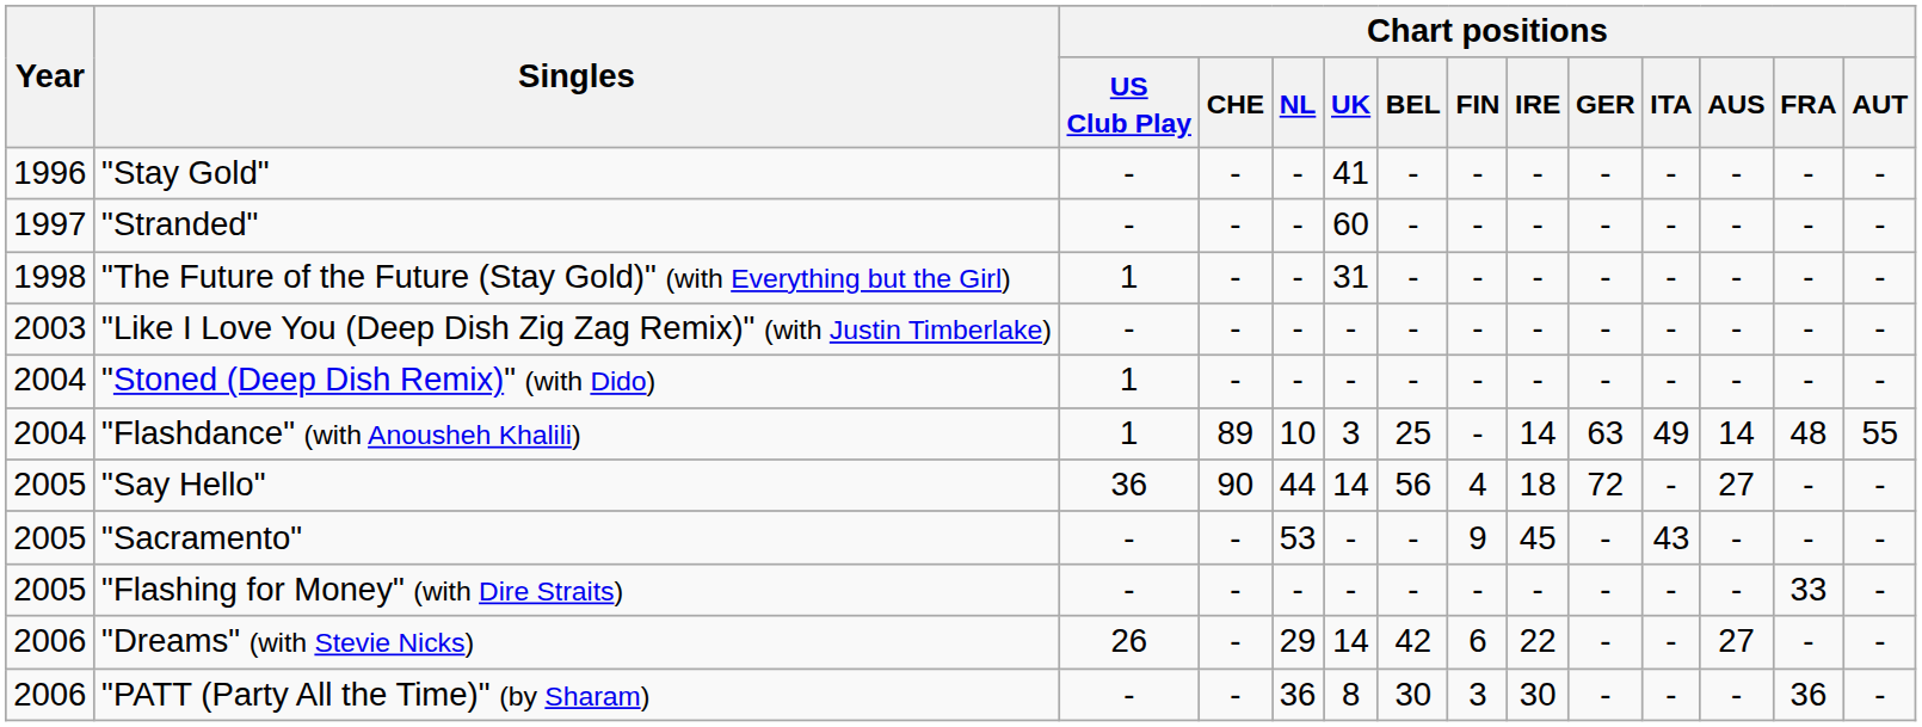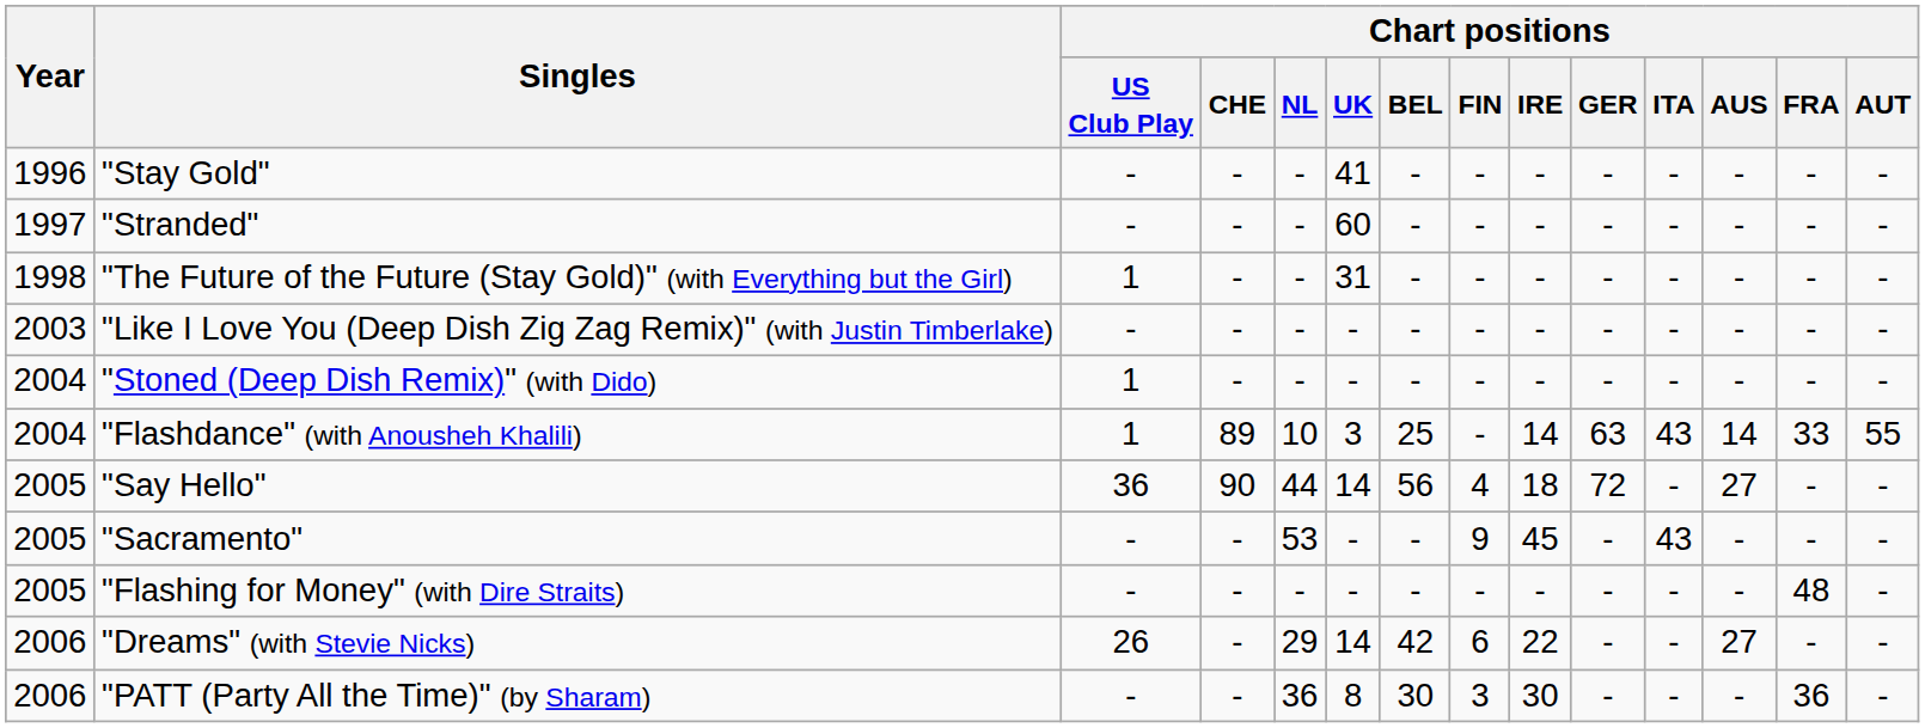 <table class="wikitable">
 <tr>
 <th rowspan="2">Year</th>
 <th rowspan="2">Singles</th>
 <th colspan="12">Chart positions</th>
 </tr>
 <tr>
 <th><small><a href='#'>US<br>Club Play</a></small></th>
 <th><small>CHE</small></th>
 <th><small><a href='#'>NL</a></small></th>
 <th><small><a href='#'>UK</a></small></th>
 <th><small>BEL</small></th>
 <th><small>FIN</small></th>
 <th><small>IRE</small></th>
 <th><small>GER</small></th>
 <th><small>ITA</small></th>
 <th><small>AUS</small></th>
 <th><small>FRA</small></th>
 <th><small>AUT</small></th>
 </tr>
 <tr>
 <td>1996</td>
 <td>"Stay Gold"</td>
 <td style="text-align:center;">-</td>
 <td style="text-align:center;">-</td>
 <td style="text-align:center;">-</td>
 <td style="text-align:center;">41</td>
 <td style="text-align:center;">-</td>
 <td style="text-align:center;">-</td>
 <td style="text-align:center;">-</td>
 <td style="text-align:center;">-</td>
 <td style="text-align:center;">-</td>
 <td style="text-align:center;">-</td>
 <td style="text-align:center;">-</td>
 <td style="text-align:center;">-</td>
 </tr>
 <tr>
 <td>1997</td>
 <td>"Stranded"</td>
 <td style="text-align:center;">-</td>
 <td style="text-align:center;">-</td>
 <td style="text-align:center;">-</td>
 <td style="text-align:center;">60</td>
 <td style="text-align:center;">-</td>
 <td style="text-align:center;">-</td>
 <td style="text-align:center;">-</td>
 <td style="text-align:center;">-</td>
 <td style="text-align:center;">-</td>
 <td style="text-align:center;">-</td>
 <td style="text-align:center;">-</td>
 <td style="text-align:center;">-</td>
 </tr>
 <tr>
 <td>1998</td>
 <td>"The Future of the Future (Stay Gold)" <small>(with <a href='#'>Everything but the Girl</a>)</small></td>
 <td style="text-align:center;">1</td>
 <td style="text-align:center;">-</td>
 <td style="text-align:center;">-</td>
 <td style="text-align:center;">31</td>
 <td style="text-align:center;">-</td>
 <td style="text-align:center;">-</td>
 <td style="text-align:center;">-</td>
 <td style="text-align:center;">-</td>
 <td style="text-align:center;">-</td>
 <td style="text-align:center;">-</td>
 <td style="text-align:center;">-</td>
 <td style="text-align:center;">-</td>
 </tr>
 <tr>
 <td>2003</td>
 <td>"Like I Love You (Deep Dish Zig Zag Remix)" <small>(with <a href='#'>Justin Timberlake</a>)</small></td>
 <td style="text-align:center;">-</td>
 <td style="text-align:center;">-</td>
 <td style="text-align:center;">-</td>
 <td style="text-align:center;">-</td>
 <td style="text-align:center;">-</td>
 <td style="text-align:center;">-</td>
 <td style="text-align:center;">-</td>
 <td style="text-align:center;">-</td>
 <td style="text-align:center;">-</td>
 <td style="text-align:center;">-</td>
 <td style="text-align:center;">-</td>
 <td style="text-align:center;">-</td>
 </tr>
 <tr>
 <td>2004</td>
 <td>"<a href='#'>Stoned (Deep Dish Remix)</a>" <small>(with <a href='#'>Dido</a>)</small></td>
 <td style="text-align:center;">1</td>
 <td style="text-align:center;">-</td>
 <td style="text-align:center;">-</td>
 <td style="text-align:center;">-</td>
 <td style="text-align:center;">-</td>
 <td style="text-align:center;">-</td>
 <td style="text-align:center;">-</td>
 <td style="text-align:center;">-</td>
 <td style="text-align:center;">-</td>
 <td style="text-align:center;">-</td>
 <td style="text-align:center;">-</td>
 <td style="text-align:center;">-</td>
 </tr>
 <tr>
 <td>2004</td>
 <td>"Flashdance" <small>(with <a href='#'>Anousheh Khalili</a>)</small></td>
 <td style="text-align:center;">1</td>
 <td style="text-align:center;">89</td>
 <td style="text-align:center;">10</td>
 <td style="text-align:center;">3</td>
 <td style="text-align:center;">25</td>
 <td style="text-align:center;">-</td>
 <td style="text-align:center;">14</td>
 <td style="text-align:center;">63</td>
-<td style="text-align:center;">49</td>
+<td style="text-align:center;">43</td>
 <td style="text-align:center;">14</td>
-<td style="text-align:center;">48</td>
+<td style="text-align:center;">33</td>
 <td style="text-align:center;">55</td>
 </tr>
 <tr>
 <td>2005</td>
 <td>"Say Hello"</td>
 <td style="text-align:center;">36</td>
 <td style="text-align:center;">90</td>
 <td style="text-align:center;">44</td>
 <td style="text-align:center;">14</td>
 <td style="text-align:center;">56</td>
 <td style="text-align:center;">4</td>
 <td style="text-align:center;">18</td>
 <td style="text-align:center;">72</td>
 <td style="text-align:center;">-</td>
 <td style="text-align:center;">27</td>
 <td style="text-align:center;">-</td>
 <td style="text-align:center;">-</td>
 </tr>
 <tr>
 <td>2005</td>
 <td>"Sacramento"</td>
 <td style="text-align:center;">-</td>
 <td style="text-align:center;">-</td>
 <td style="text-align:center;">53</td>
 <td style="text-align:center;">-</td>
 <td style="text-align:center;">-</td>
 <td style="text-align:center;">9</td>
 <td style="text-align:center;">45</td>
 <td style="text-align:center;">-</td>
 <td style="text-align:center;">43</td>
 <td style="text-align:center;">-</td>
 <td style="text-align:center;">-</td>
 <td style="text-align:center;">-</td>
 </tr>
 <tr>
 <td>2005</td>
 <td>"Flashing for Money" <small>(with <a href='#'>Dire Straits</a>)</small></td>
 <td style="text-align:center;">-</td>
 <td style="text-align:center;">-</td>
 <td style="text-align:center;">-</td>
 <td style="text-align:center;">-</td>
 <td style="text-align:center;">-</td>
 <td style="text-align:center;">-</td>
 <td style="text-align:center;">-</td>
 <td style="text-align:center;">-</td>
 <td style="text-align:center;">-</td>
 <td style="text-align:center;">-</td>
-<td style="text-align:center;">33</td>
+<td style="text-align:center;">48</td>
 <td style="text-align:center;">-</td>
 </tr>
 <tr>
 <td>2006</td>
 <td>"Dreams" <small>(with <a href='#'>Stevie Nicks</a>)</small></td>
 <td style="text-align:center;">26</td>
 <td style="text-align:center;">-</td>
 <td style="text-align:center;">29</td>
 <td style="text-align:center;">14</td>
 <td style="text-align:center;">42</td>
 <td style="text-align:center;">6</td>
 <td style="text-align:center;">22</td>
 <td style="text-align:center;">-</td>
 <td style="text-align:center;">-</td>
 <td style="text-align:center;">27</td>
 <td style="text-align:center;">-</td>
 <td style="text-align:center;">-</td>
 </tr>
 <tr>
 <td>2006</td>
 <td>"PATT (Party All the Time)" <small>(by <a href='#'>Sharam</a>)</small></td>
 <td style="text-align:center;">-</td>
 <td style="text-align:center;">-</td>
 <td style="text-align:center;">36</td>
 <td style="text-align:center;">8</td>
 <td style="text-align:center;">30</td>
 <td style="text-align:center;">3</td>
 <td style="text-align:center;">30</td>
 <td style="text-align:center;">-</td>
 <td style="text-align:center;">-</td>
 <td style="text-align:center;">-</td>
 <td style="text-align:center;">36</td>
 <td style="text-align:center;">-</td>
 </tr>
 </table>
